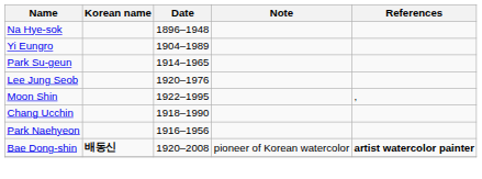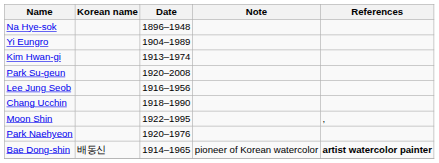 <table class="wikitable sortable">
 <tr>
 <th>Name</th>
 <th>Korean name</th>
 <th>Date</th>
 <th>Note</th>
 <th>References</th>
 </tr>
 <tr>
 <td><a href='#'>Na Hye-sok</a></td>
 <td></td>
 <td>1896–1948</td>
 <td></td>
 <td></td>
 </tr>
 <tr>
 <td><a href='#'>Yi Eungro</a></td>
 <td></td>
 <td>1904–1989</td>
 <td></td>
 <td></td>
 </tr>
 <tr>
+<td><a href='#'>Kim Hwan-gi</a></td>
+<td></td>
+<td>1913–1974</td>
+<td></td>
+<td></td>
+</tr>
+<tr>
 <td><a href='#'>Park Su-geun</a></td>
 <td></td>
-<td>1914–1965</td>
+<td>1920–2008</td>
 <td></td>
 <td></td>
 </tr>
 <tr>
 <td><a href='#'>Lee Jung Seob</a></td>
 <td></td>
-<td>1920–1976</td>
+<td>1916–1956</td>
+<td></td>
+<td></td>
+</tr>
+<tr>
+<td><a href='#'>Chang Ucchin</a></td>
+<td></td>
+<td>1918–1990</td>
 <td></td>
 <td></td>
 </tr>
 <tr>
 <td><a href='#'>Moon Shin</a></td>
 <td></td>
 <td>1922–1995</td>
 <td></td>
 <td>,</td>
 </tr>
 <tr>
-<td><a href='#'>Chang Ucchin</a></td>
-<td></td>
-<td>1918–1990</td>
-<td></td>
-<td></td>
-</tr>
-<tr>
 <td><a href='#'>Park Naehyeon</a></td>
 <td></td>
-<td>1916–1956</td>
+<td>1920–1976</td>
 <td></td>
 <td></td>
 </tr>
 <tr>
 <td><a href='#'>Bae Dong-shin</a></td>
-<td><strong>배동신</strong></td>
-<td>1920–2008</td>
+<td>배동신</td>
+<td>1914–1965</td>
 <td>pioneer of Korean watercolor</td>
 <td><strong>artist watercolor painter</strong></td>
 </tr>
 <tr>
 </tr>
 </table>
